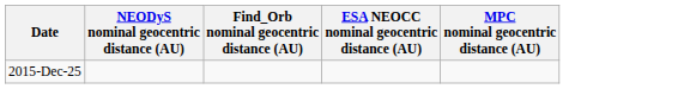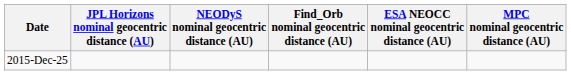 <table class="wikitable" style="font-size: 0.9em;">
 <tr>
 <th>Date</th>
+<th><a href='#'>JPL Horizons</a><br><a href='#'>nominal</a> geocentric<br>distance (<a href='#'>AU</a>)</th>
 <th><a href='#'>NEODyS</a><br>nominal geocentric<br>distance (AU)</th>
 <th>Find_Orb<br>nominal geocentric<br>distance (AU)</th>
 <th><a href='#'>ESA</a> NEOCC<br>nominal geocentric<br>distance (AU)</th>
 <th><a href='#'>MPC</a><br>nominal geocentric<br>distance (AU)</th>
 </tr>
 <tr>
 <td>2015-Dec-25</td>
 <td></td>
 <td></td>
 <td></td>
 <td></td>
+<td></td>
 </tr>
 </table>
